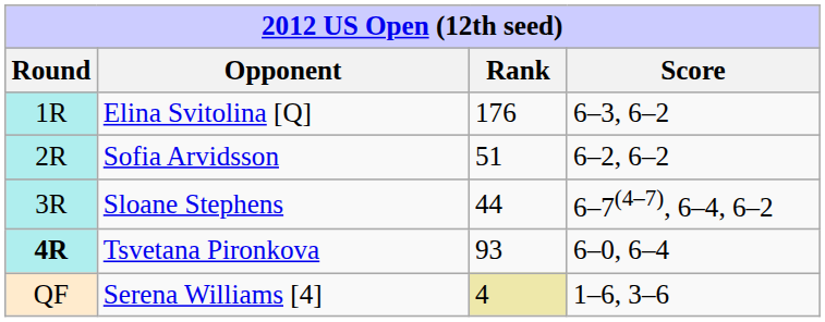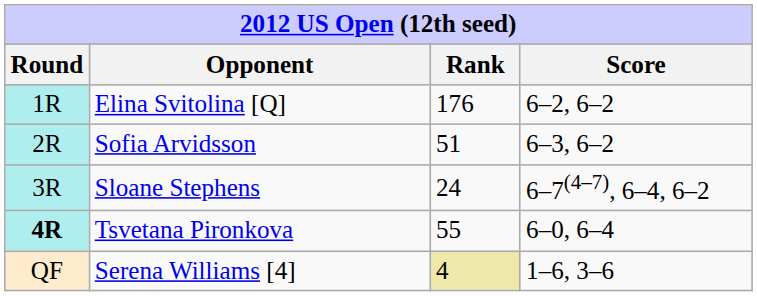 <table class="wikitable">
 <tr>
 <th colspan="4" style="background:#ccf;"><a href='#'>2012 US Open</a> (12th seed)</th>
 </tr>
 <tr>
 <th>Round</th>
 <th width=210>Opponent</th>
 <th width=50>Rank</th>
 <th width=140>Score</th>
 </tr>
 <tr>
 <td align="center" style="background:#afeeee;">1R</td>
 <td> <a href='#'>Elina Svitolina</a> [Q]</td>
 <td>176</td>
-<td>6–3, 6–2</td>
+<td>6–2, 6–2</td>
 </tr>
 <tr>
 <td align="center" style="background:#afeeee;">2R</td>
 <td> <a href='#'>Sofia Arvidsson</a></td>
 <td>51</td>
-<td>6–2, 6–2</td>
+<td>6–3, 6–2</td>
 </tr>
 <tr>
 <td align="center" style="background:#afeeee;">3R</td>
 <td> <a href='#'>Sloane Stephens</a></td>
-<td>44</td>
+<td>24</td>
 <td>6–7<sup>(4–7)</sup>, 6–4, 6–2</td>
 </tr>
 <tr>
 <td align="center" style="background:#afeeee;"><strong>4R</strong></td>
 <td> <a href='#'>Tsvetana Pironkova</a></td>
-<td>93</td>
+<td>55</td>
 <td>6–0, 6–4</td>
 </tr>
 <tr>
 <td align="center" style="background:#ffebcd;">QF</td>
 <td> <a href='#'>Serena Williams</a> [4]</td>
 <td bgcolor=EEE8AA>4</td>
 <td>1–6, 3–6</td>
 </tr>
 </table>
